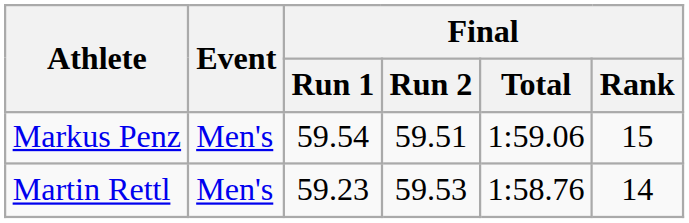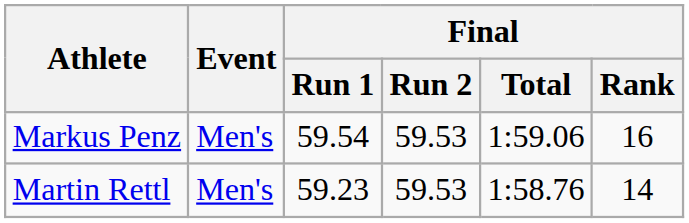 <table class="wikitable" style="font-size:90%">
 <tr>
 <th rowspan="2">Athlete</th>
 <th rowspan="2">Event</th>
 <th colspan="4">Final</th>
 </tr>
 <tr>
 <th>Run 1</th>
 <th>Run 2</th>
 <th>Total</th>
 <th>Rank</th>
 </tr>
 <tr>
 <td><a href='#'>Markus Penz</a></td>
 <td><a href='#'>Men's</a></td>
 <td align="center">59.54</td>
-<td align="center">59.51</td>
+<td align="center">59.53</td>
 <td align="center">1:59.06</td>
-<td align="center">15</td>
+<td align="center">16</td>
 </tr>
 <tr>
 <td><a href='#'>Martin Rettl</a></td>
 <td><a href='#'>Men's</a></td>
 <td align="center">59.23</td>
 <td align="center">59.53</td>
 <td align="center">1:58.76</td>
 <td align="center">14</td>
 </tr>
 </table>
